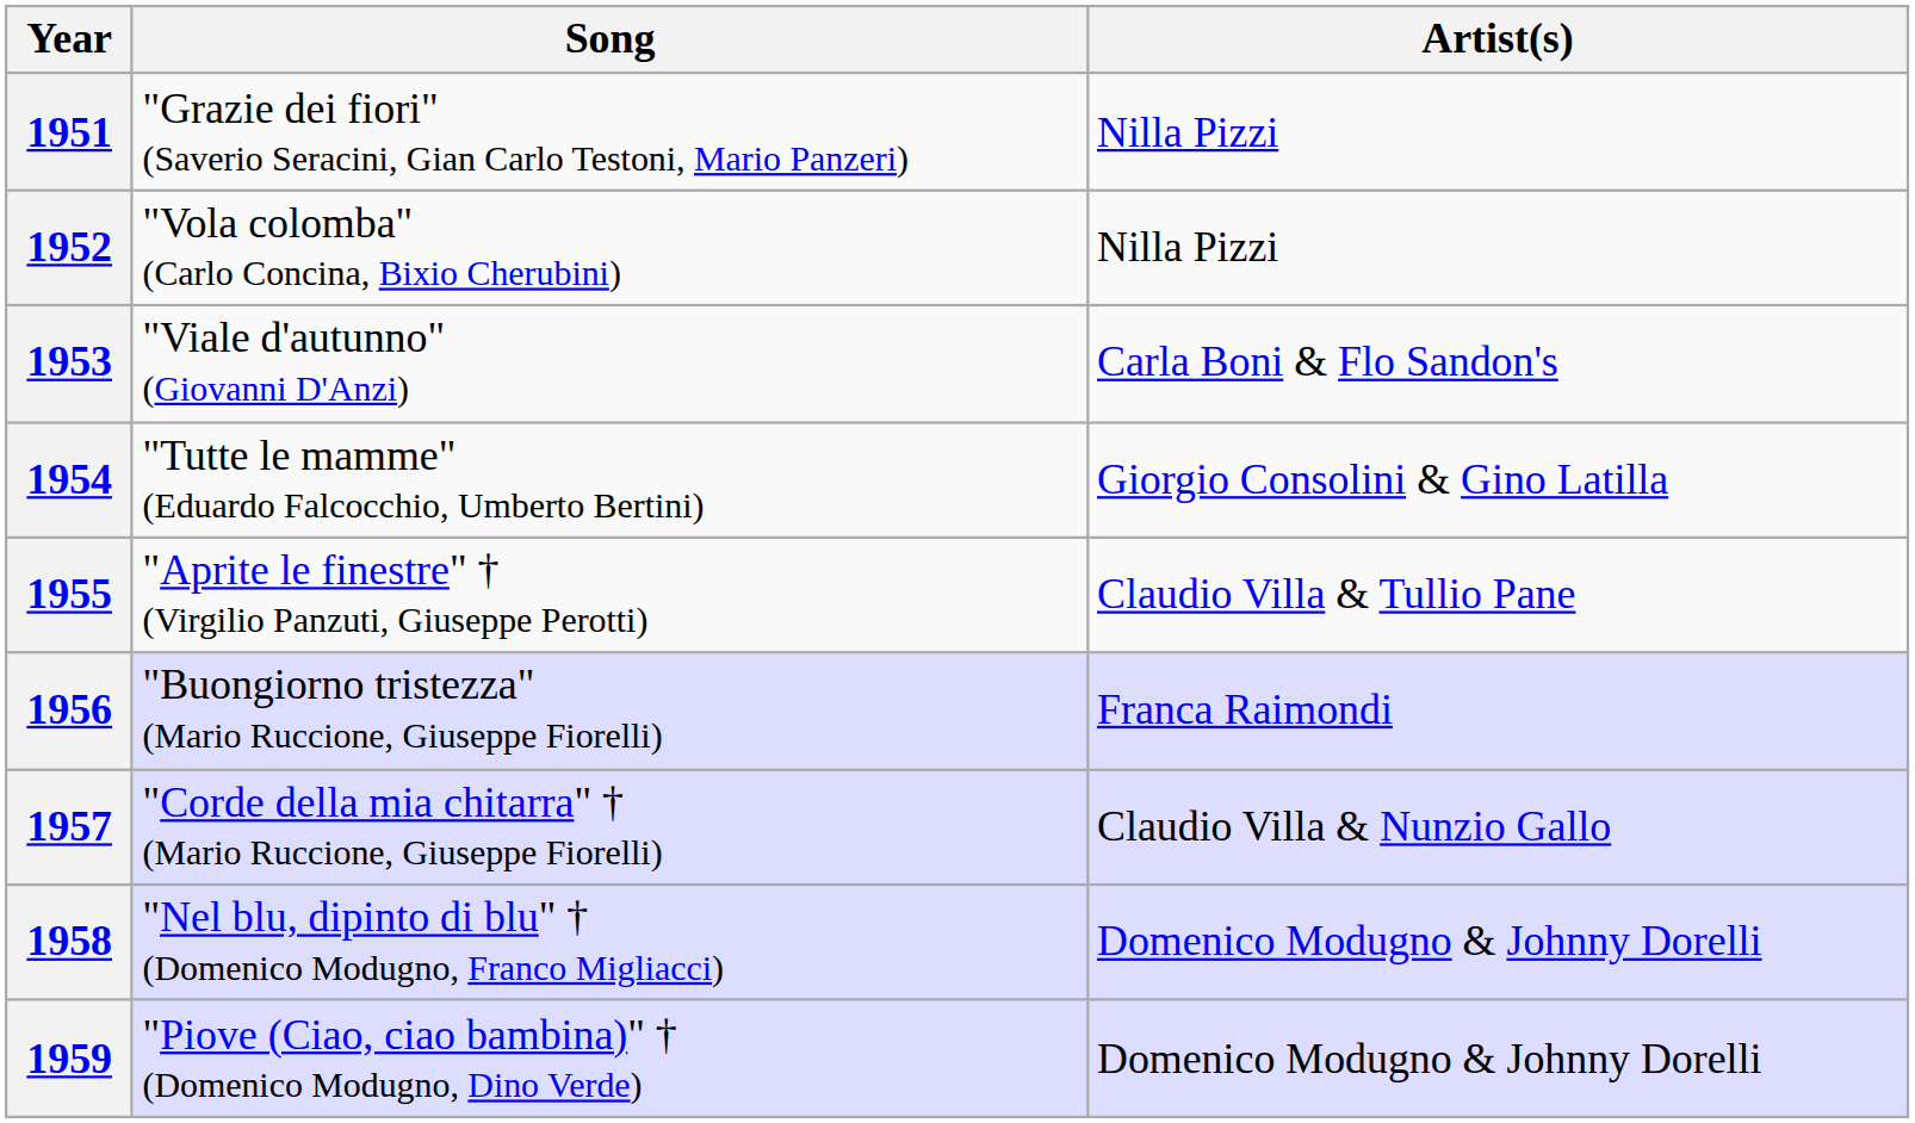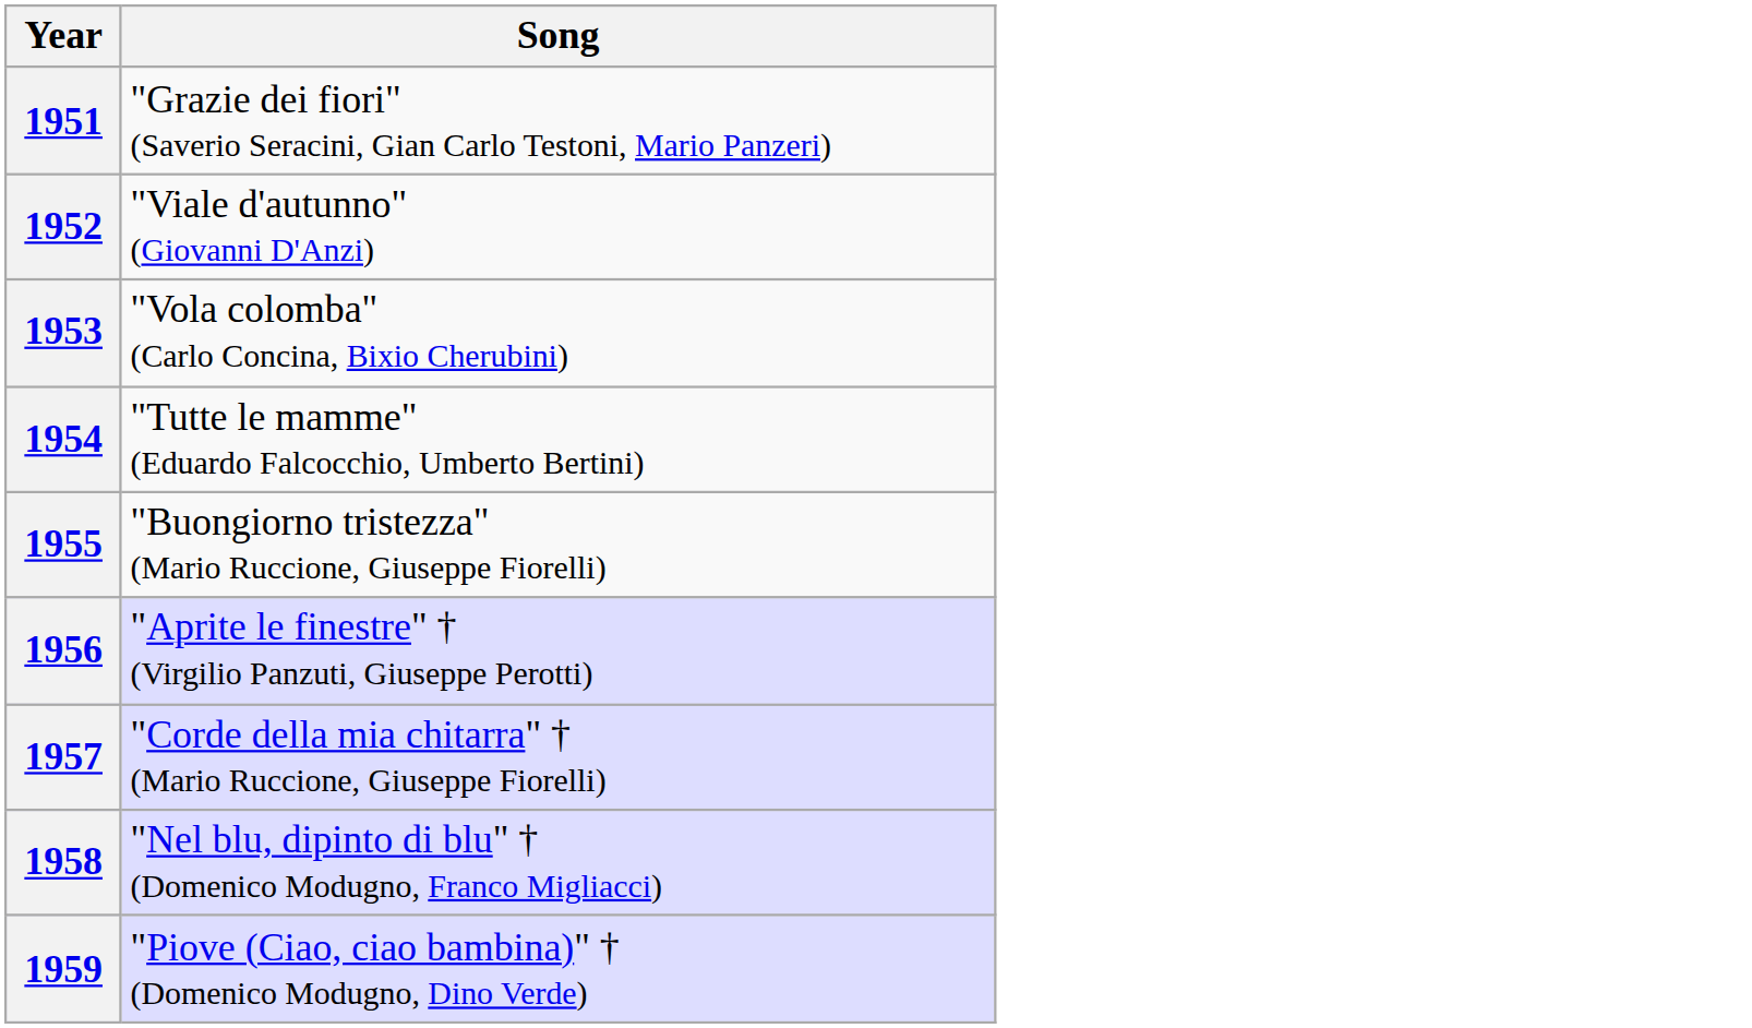 <table class="wikitable plainrowheaders">
 <tr>
 <th style="width:40px;">Year</th>
 <th style="width:350px;">Song</th>
-<th style="width:300px;">Artist(s)</th>
 </tr>
 <tr>
 <th scope="row"><a href='#'>1951</a></th>
 <td>"Grazie dei fiori"<br><small>(Saverio Seracini, Gian Carlo Testoni, <a href='#'>Mario Panzeri</a>)</small></td>
-<td><a href='#'>Nilla Pizzi</a></td>
 </tr>
 <tr>
 <th scope="row"><a href='#'>1952</a></th>
-<td>"Vola colomba"<br><small>(Carlo Concina, <a href='#'>Bixio Cherubini</a>)</small></td>
-<td>Nilla Pizzi</td>
+<td>"Viale d'autunno"<br><small>(<a href='#'>Giovanni D'Anzi</a>)</small></td>
 </tr>
 <tr>
 <th scope="row"><a href='#'>1953</a></th>
-<td>"Viale d'autunno"<br><small>(<a href='#'>Giovanni D'Anzi</a>)</small></td>
-<td><a href='#'>Carla Boni</a> & <a href='#'>Flo Sandon's</a></td>
+<td>"Vola colomba"<br><small>(Carlo Concina, <a href='#'>Bixio Cherubini</a>)</small></td>
 </tr>
 <tr>
 <th scope="row"><a href='#'>1954</a></th>
 <td>"Tutte le mamme"<br><small>(Eduardo Falcocchio, Umberto Bertini)</small></td>
-<td><a href='#'>Giorgio Consolini</a> & <a href='#'>Gino Latilla</a></td>
 </tr>
 <tr>
 <th scope="row"><a href='#'>1955</a></th>
-<td>"<a href='#'>Aprite le finestre</a>" †<br><small>(Virgilio Panzuti, Giuseppe Perotti)</small></td>
-<td><a href='#'>Claudio Villa</a> & <a href='#'>Tullio Pane</a></td>
+<td>"Buongiorno tristezza"<br><small>(Mario Ruccione, Giuseppe Fiorelli)</small></td>
 </tr>
 <tr style="background-color:#DDF;">
 <th scope="row"><a href='#'>1956</a></th>
-<td>"Buongiorno tristezza"<br><small>(Mario Ruccione, Giuseppe Fiorelli)</small></td>
-<td><a href='#'>Franca Raimondi</a></td>
+<td>"<a href='#'>Aprite le finestre</a>" †<br><small>(Virgilio Panzuti, Giuseppe Perotti)</small></td>
 </tr>
 <tr style="background-color:#DDF;">
 <th scope="row"><a href='#'>1957</a></th>
 <td>"<a href='#'>Corde della mia chitarra</a>" †<br><small>(Mario Ruccione, Giuseppe Fiorelli)</small></td>
-<td>Claudio Villa & <a href='#'>Nunzio Gallo</a></td>
 </tr>
 <tr style="background-color:#DDF;">
 <th scope="row"><a href='#'>1958</a></th>
 <td>"<a href='#'>Nel blu, dipinto di blu</a>" †<br><small>(Domenico Modugno, <a href='#'>Franco Migliacci</a>)</small></td>
-<td><a href='#'>Domenico Modugno</a> & <a href='#'>Johnny Dorelli</a></td>
 </tr>
 <tr style="background-color:#DDF;">
 <th scope="row"><a href='#'>1959</a></th>
 <td>"<a href='#'>Piove (Ciao, ciao bambina)</a>" †<br><small>(Domenico Modugno, <a href='#'>Dino Verde</a>)</small></td>
-<td>Domenico Modugno & Johnny Dorelli</td>
 </tr>
 </table>
